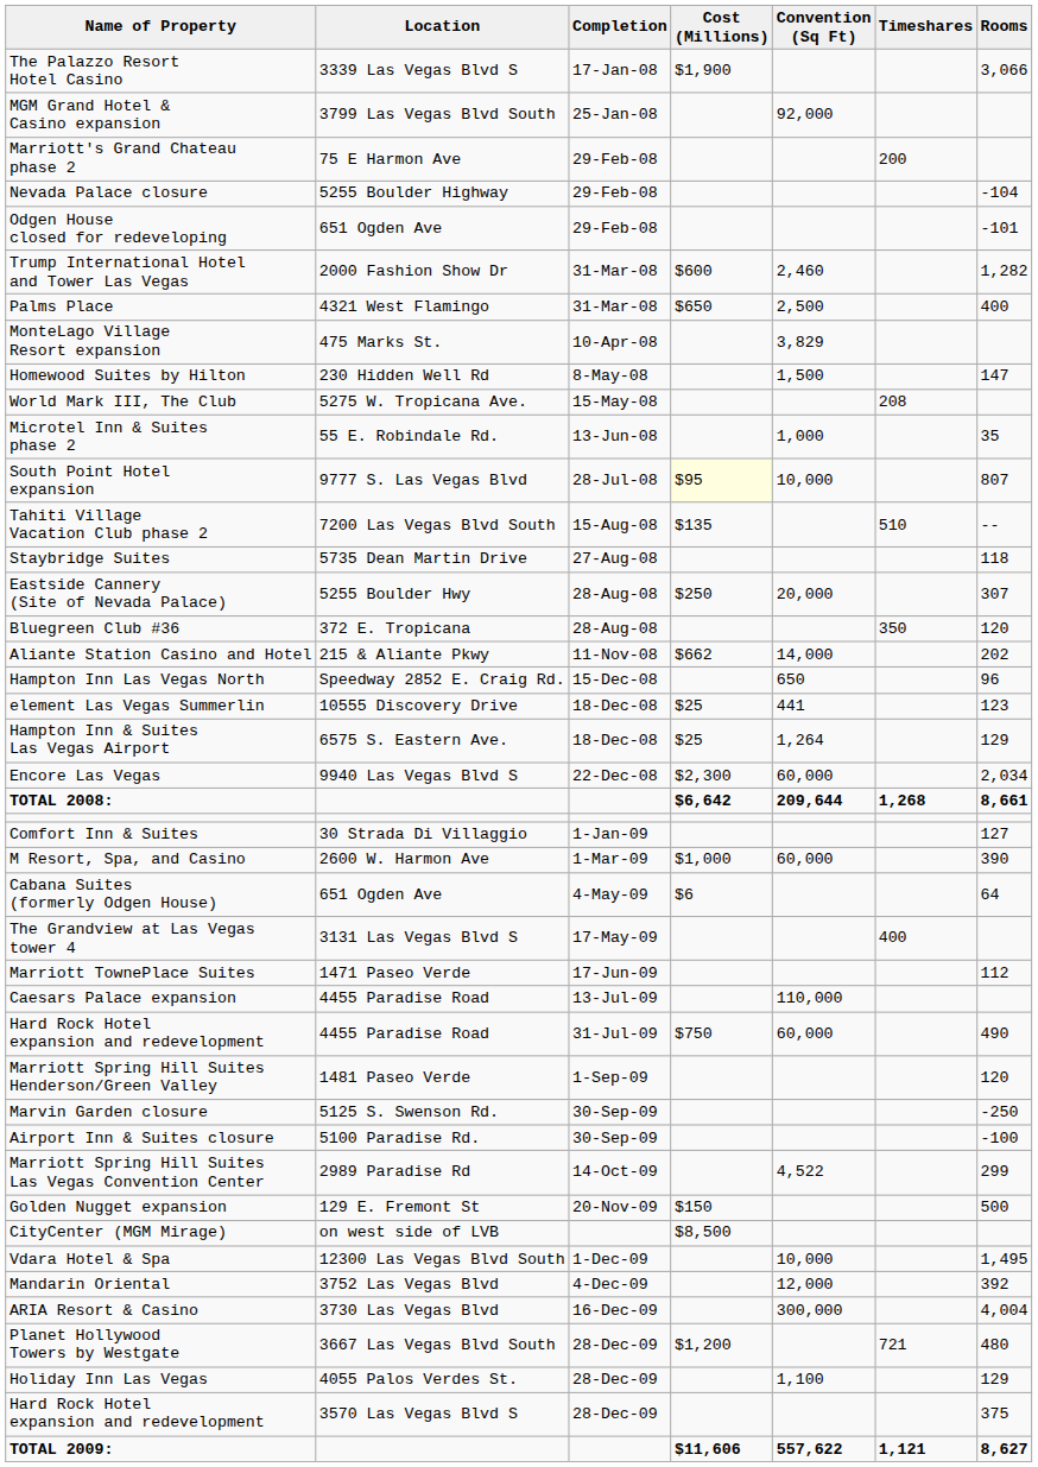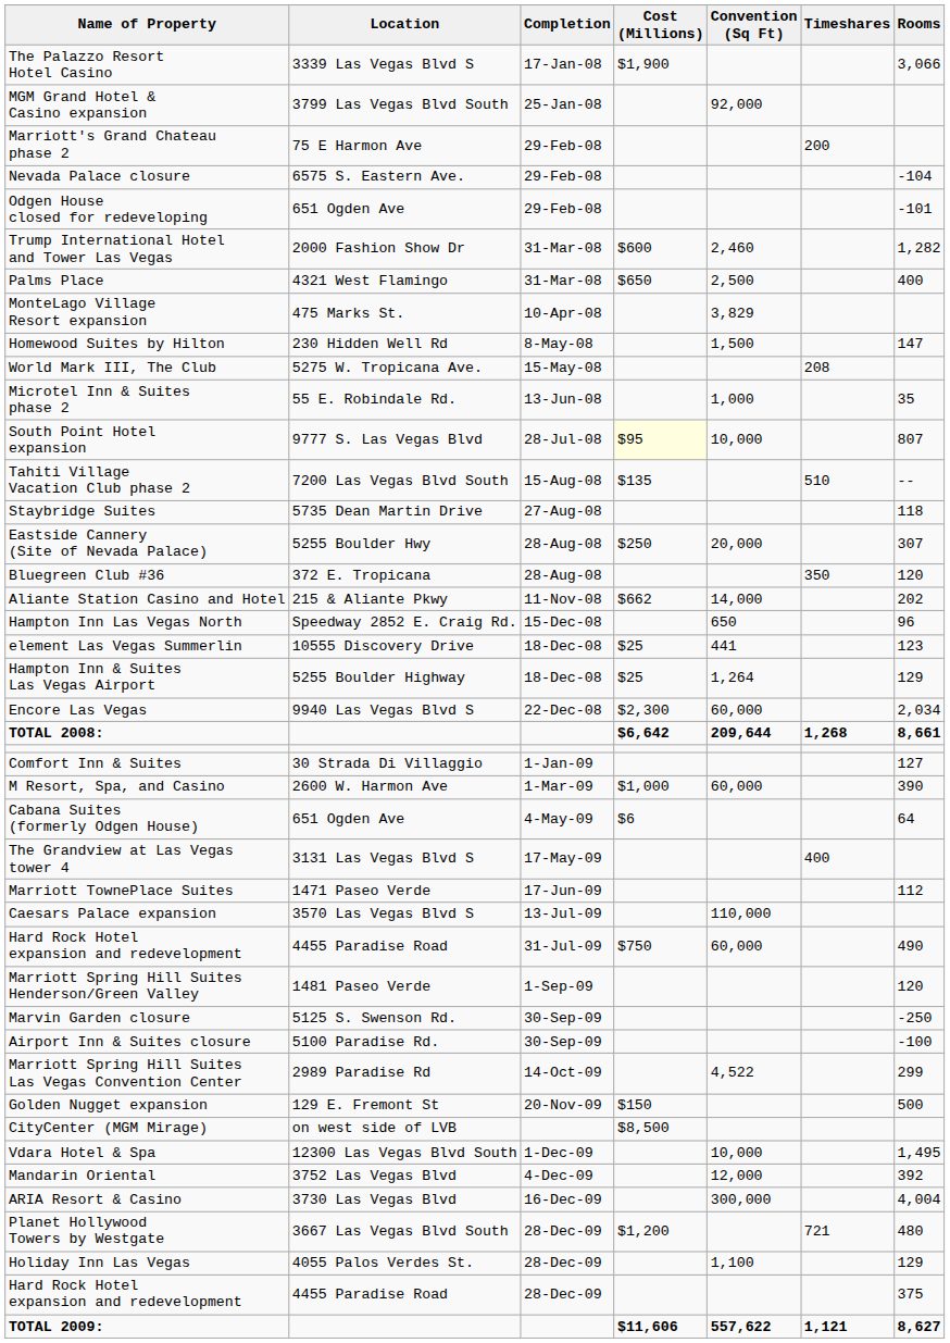 <table class="wikitable" style="margin: 1em auto 1em auto">
 <tr>
 <th align="center" style="background:#f0f0f0;"><strong>Name of Property</strong></th>
 <th align="center" style="background:#f0f0f0;"><strong>Location</strong></th>
 <th align="center" style="background:#f0f0f0;"><strong>Completion</strong></th>
 <th align="center" style="background:#f0f0f0;"><strong>Cost  <br> (Millions)</strong></th>
 <th align="center" style="background:#f0f0f0;"><strong>Convention <br> (Sq Ft)</strong></th>
 <th align="center" style="background:#f0f0f0;"><strong>Timeshares</strong></th>
 <th align="center" style="background:#f0f0f0;"><strong>Rooms</strong></th>
 </tr>
 <tr>
 <td>The Palazzo Resort <br>Hotel Casino</td>
 <td>3339 Las Vegas Blvd S</td>
 <td>17-Jan-08</td>
 <td>$1,900</td>
 <td></td>
 <td></td>
 <td>3,066</td>
 </tr>
 <tr>
 <td>MGM Grand Hotel & <br>Casino expansion</td>
 <td>3799 Las Vegas Blvd South</td>
 <td>25-Jan-08</td>
 <td></td>
 <td>92,000</td>
 <td></td>
 <td></td>
 </tr>
 <tr>
 <td>Marriott's Grand Chateau <br>phase 2</td>
 <td>75 E Harmon Ave</td>
 <td>29-Feb-08</td>
 <td></td>
 <td></td>
 <td>200</td>
 <td></td>
 </tr>
 <tr>
 <td>Nevada Palace closure</td>
-<td>5255 Boulder Highway</td>
+<td>6575 S. Eastern Ave.</td>
 <td>29-Feb-08</td>
 <td></td>
 <td></td>
 <td></td>
 <td>-104</td>
 </tr>
 <tr>
 <td>Odgen House<br>closed for redeveloping</td>
 <td>651 Ogden Ave</td>
 <td>29-Feb-08</td>
 <td></td>
 <td></td>
 <td></td>
 <td>-101</td>
 </tr>
 <tr>
 <td>Trump International Hotel<br> and Tower Las Vegas</td>
 <td>2000 Fashion Show Dr</td>
 <td>31-Mar-08</td>
 <td>$600</td>
 <td>2,460</td>
 <td></td>
 <td>1,282</td>
 </tr>
 <tr>
 <td>Palms Place</td>
 <td>4321 West Flamingo</td>
 <td>31-Mar-08</td>
 <td>$650</td>
 <td>2,500</td>
 <td></td>
 <td>400</td>
 </tr>
 <tr>
 <td>MonteLago Village <br>Resort expansion</td>
 <td>475 Marks St.</td>
 <td>10-Apr-08</td>
 <td></td>
 <td>3,829</td>
 <td></td>
 <td></td>
 </tr>
 <tr>
 <td>Homewood Suites by Hilton</td>
 <td>230 Hidden Well Rd</td>
 <td>8-May-08</td>
 <td></td>
 <td>1,500</td>
 <td></td>
 <td>147</td>
 </tr>
 <tr>
 <td>World Mark III, The Club</td>
 <td>5275 W. Tropicana Ave.</td>
 <td>15-May-08</td>
 <td></td>
 <td></td>
 <td>208</td>
 <td></td>
 </tr>
 <tr>
 <td>Microtel Inn & Suites<br> phase 2</td>
 <td>55 E. Robindale Rd.</td>
 <td>13-Jun-08</td>
 <td></td>
 <td>1,000</td>
 <td></td>
 <td>35</td>
 </tr>
 <tr>
 <td>South Point Hotel <br>expansion</td>
 <td>9777 S. Las Vegas Blvd</td>
 <td>28-Jul-08</td>
 <td style="background: lightyellow;">$95</td>
 <td>10,000</td>
 <td></td>
 <td>807</td>
 </tr>
 <tr>
 <td>Tahiti Village <br>Vacation Club phase 2</td>
 <td>7200 Las Vegas Blvd South</td>
 <td>15-Aug-08</td>
 <td>$135</td>
 <td></td>
 <td>510</td>
 <td>--</td>
 </tr>
 <tr>
 <td>Staybridge Suites</td>
 <td>5735 Dean Martin Drive</td>
 <td>27-Aug-08</td>
 <td></td>
 <td></td>
 <td></td>
 <td>118</td>
 </tr>
 <tr>
 <td>Eastside Cannery <br>(Site of Nevada Palace)</td>
 <td>5255 Boulder Hwy</td>
 <td>28-Aug-08</td>
 <td>$250</td>
 <td>20,000</td>
 <td></td>
 <td>307</td>
 </tr>
 <tr>
 <td>Bluegreen Club #36</td>
 <td>372 E. Tropicana</td>
 <td>28-Aug-08</td>
 <td></td>
 <td></td>
 <td>350</td>
 <td>120</td>
 </tr>
 <tr>
 <td>Aliante Station Casino and Hotel</td>
 <td>215 & Aliante Pkwy</td>
 <td>11-Nov-08</td>
 <td>$662</td>
 <td>14,000</td>
 <td></td>
 <td>202</td>
 </tr>
 <tr>
 <td>Hampton Inn Las Vegas North</td>
 <td>Speedway 2852 E. Craig Rd.</td>
 <td>15-Dec-08</td>
 <td></td>
 <td>650</td>
 <td></td>
 <td>96</td>
 </tr>
 <tr>
 <td>element Las Vegas Summerlin</td>
 <td>10555 Discovery Drive</td>
 <td>18-Dec-08</td>
 <td>$25</td>
 <td>441</td>
 <td></td>
 <td>123</td>
 </tr>
 <tr>
 <td>Hampton Inn & Suites <br> Las Vegas Airport</td>
-<td>6575 S. Eastern Ave.</td>
+<td>5255 Boulder Highway</td>
 <td>18-Dec-08</td>
 <td>$25</td>
 <td>1,264</td>
 <td></td>
 <td>129</td>
 </tr>
 <tr>
 <td>Encore Las Vegas</td>
 <td>9940 Las Vegas Blvd S</td>
 <td>22-Dec-08</td>
 <td>$2,300</td>
 <td>60,000</td>
 <td></td>
 <td>2,034</td>
 </tr>
 <tr>
 <td><strong>TOTAL 2008:</strong></td>
 <td></td>
 <td></td>
 <td><strong>$6,642</strong></td>
 <td><strong>209,644</strong></td>
 <td><strong>1,268</strong></td>
 <td><strong>8,661</strong></td>
 </tr>
 <tr>
 <td></td>
 <td></td>
 <td></td>
 <td></td>
 <td></td>
 <td></td>
 <td></td>
 </tr>
 <tr>
 <td>Comfort Inn & Suites</td>
 <td>30 Strada Di Villaggio</td>
 <td>1-Jan-09</td>
 <td></td>
 <td></td>
 <td></td>
 <td>127</td>
 </tr>
 <tr>
 <td>M Resort, Spa, and Casino</td>
 <td>2600 W. Harmon Ave</td>
 <td>1-Mar-09</td>
 <td>$1,000</td>
 <td>60,000</td>
 <td></td>
 <td>390</td>
 </tr>
 <tr>
 <td>Cabana Suites <br>(formerly Odgen House)</td>
 <td>651 Ogden Ave</td>
 <td>4-May-09</td>
 <td>$6</td>
 <td></td>
 <td></td>
 <td>64</td>
 </tr>
 <tr>
 <td>The Grandview at Las Vegas <br>tower 4</td>
 <td>3131 Las Vegas Blvd S</td>
 <td>17-May-09</td>
 <td></td>
 <td></td>
 <td>400</td>
 <td></td>
 </tr>
 <tr>
 <td>Marriott TownePlace Suites</td>
 <td>1471 Paseo Verde</td>
 <td>17-Jun-09</td>
 <td></td>
 <td></td>
 <td></td>
 <td>112</td>
 </tr>
 <tr>
 <td>Caesars Palace expansion</td>
-<td>4455 Paradise Road</td>
+<td>3570 Las Vegas Blvd S</td>
 <td>13-Jul-09</td>
 <td></td>
 <td>110,000</td>
 <td></td>
 <td></td>
 </tr>
 <tr>
 <td>Hard Rock Hotel <br>expansion and redevelopment</td>
 <td>4455 Paradise Road</td>
 <td>31-Jul-09</td>
 <td>$750</td>
 <td>60,000</td>
 <td></td>
 <td>490</td>
 </tr>
 <tr>
 <td>Marriott Spring Hill Suites<br>Henderson/Green Valley</td>
 <td>1481 Paseo Verde</td>
 <td>1-Sep-09</td>
 <td></td>
 <td></td>
 <td></td>
 <td>120</td>
 </tr>
 <tr>
 <td>Marvin Garden closure</td>
 <td>5125 S. Swenson Rd.</td>
 <td>30-Sep-09</td>
 <td></td>
 <td></td>
 <td></td>
 <td>-250</td>
 </tr>
 <tr>
 <td>Airport Inn & Suites closure</td>
 <td>5100 Paradise Rd.</td>
 <td>30-Sep-09</td>
 <td></td>
 <td></td>
 <td></td>
 <td>-100</td>
 </tr>
 <tr>
 <td>Marriott Spring Hill Suites<br>Las Vegas Convention Center</td>
 <td>2989 Paradise Rd</td>
 <td>14-Oct-09</td>
 <td></td>
 <td>4,522</td>
 <td></td>
 <td>299</td>
 </tr>
 <tr>
 <td>Golden Nugget expansion</td>
 <td>129 E. Fremont St</td>
 <td>20-Nov-09</td>
 <td>$150</td>
 <td></td>
 <td></td>
 <td>500</td>
 </tr>
 <tr>
 <td>CityCenter (MGM Mirage)</td>
 <td> on west side of LVB</td>
 <td></td>
 <td>$8,500</td>
 <td></td>
 <td></td>
 <td></td>
 </tr>
 <tr>
 <td>Vdara Hotel & Spa</td>
 <td>12300 Las Vegas Blvd South</td>
 <td>1-Dec-09</td>
 <td></td>
 <td>10,000</td>
 <td></td>
 <td>1,495</td>
 </tr>
 <tr>
 <td>Mandarin Oriental</td>
 <td>3752 Las Vegas Blvd</td>
 <td>4-Dec-09</td>
 <td></td>
 <td>12,000</td>
 <td></td>
 <td>392</td>
 </tr>
 <tr>
 <td>ARIA Resort & Casino</td>
 <td>3730 Las Vegas Blvd</td>
 <td>16-Dec-09</td>
 <td></td>
 <td>300,000</td>
 <td></td>
 <td>4,004</td>
 </tr>
 <tr>
 <td>Planet Hollywood <br>Towers by Westgate</td>
 <td>3667 Las Vegas Blvd South</td>
 <td>28-Dec-09</td>
 <td>$1,200</td>
 <td></td>
 <td>721</td>
 <td>480</td>
 </tr>
 <tr>
 <td>Holiday Inn Las Vegas</td>
 <td>4055 Palos Verdes St.</td>
 <td>28-Dec-09</td>
 <td></td>
 <td>1,100</td>
 <td></td>
 <td>129</td>
 </tr>
 <tr>
 <td>Hard Rock Hotel<br>expansion and redevelopment</td>
-<td>3570 Las Vegas Blvd S</td>
+<td>4455 Paradise Road</td>
 <td>28-Dec-09</td>
 <td></td>
 <td></td>
 <td></td>
 <td>375</td>
 </tr>
 <tr>
 <td><strong>TOTAL 2009:</strong></td>
 <td></td>
 <td></td>
 <td><strong>$11,606</strong></td>
 <td><strong>557,622</strong></td>
 <td><strong>1,121</strong></td>
 <td><strong>8,627</strong></td>
 </tr>
 </table>
